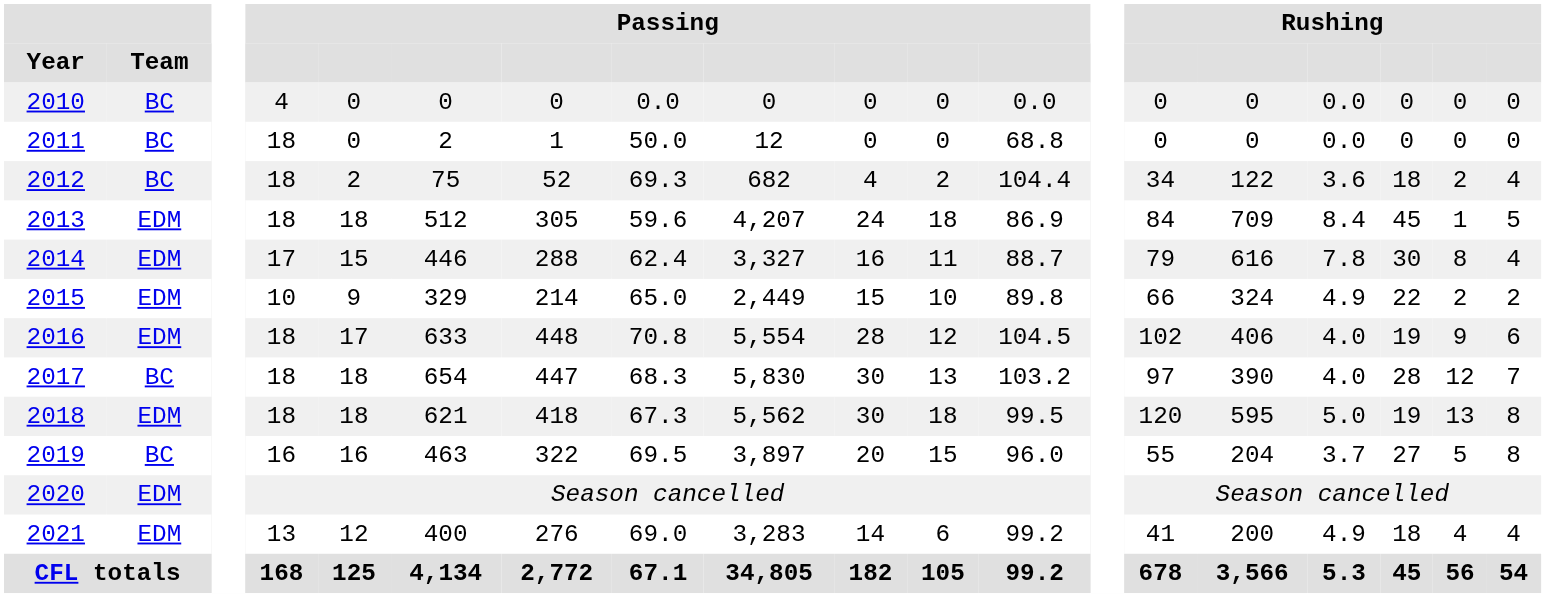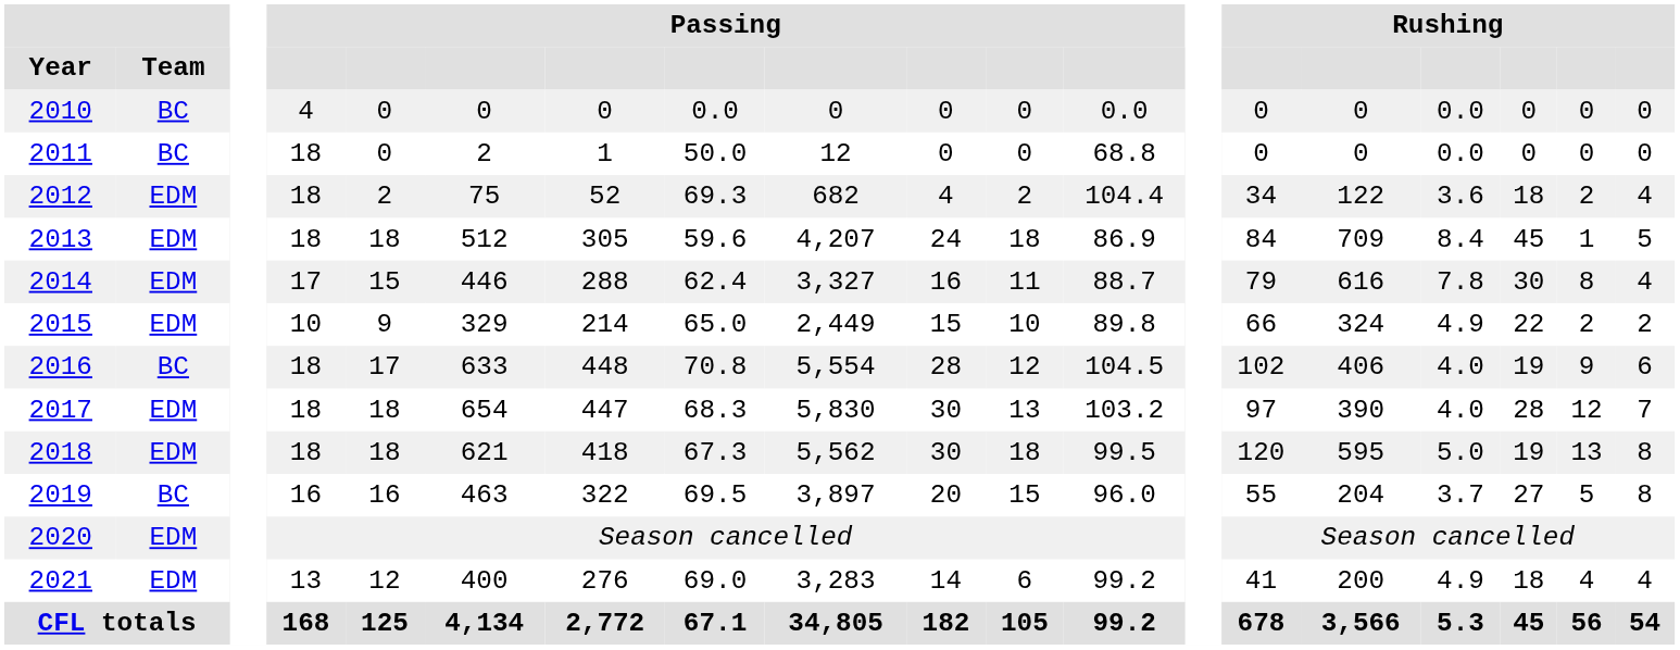 <table BORDER="0" CELLPADDING="3" CELLSPACING="0" width="65%" style="text-align:center">
 <tr bgcolor="#e0e0e0">
 <th colspan="2"></th>
 <th rowspan="99" bgcolor="#ffffff"> </th>
 <th colspan="9">Passing</th>
 <th rowspan="99" bgcolor="#ffffff"> </th>
 <th colspan="6">Rushing</th>
 </tr>
 <tr bgcolor="#e0e0e0">
 <th>Year</th>
 <th>Team</th>
 <th></th>
 <th></th>
 <th></th>
 <th></th>
 <th></th>
 <th></th>
 <th></th>
 <th></th>
 <th></th>
 <th></th>
 <th></th>
 <th></th>
 <th></th>
 <th></th>
 <th></th>
 </tr>
 <tr ALIGN="center" bgcolor="#f0f0f0">
 <td><a href='#'>2010</a></td>
 <td><a href='#'>BC</a></td>
 <td>4</td>
 <td>0</td>
 <td>0</td>
 <td>0</td>
 <td>0.0</td>
 <td>0</td>
 <td>0</td>
 <td>0</td>
 <td>0.0</td>
 <td>0</td>
 <td>0</td>
 <td>0.0</td>
 <td>0</td>
 <td>0</td>
 <td>0</td>
 </tr>
 <tr ALIGN="center">
 <td><a href='#'>2011</a></td>
 <td><a href='#'>BC</a></td>
 <td>18</td>
 <td>0</td>
 <td>2</td>
 <td>1</td>
 <td>50.0</td>
 <td>12</td>
 <td>0</td>
 <td>0</td>
 <td>68.8</td>
 <td>0</td>
 <td>0</td>
 <td>0.0</td>
 <td>0</td>
 <td>0</td>
 <td>0</td>
 </tr>
 <tr ALIGN="center" bgcolor="#f0f0f0">
 <td><a href='#'>2012</a></td>
-<td><a href='#'>BC</a></td>
+<td><a href='#'>EDM</a></td>
 <td>18</td>
 <td>2</td>
 <td>75</td>
 <td>52</td>
 <td>69.3</td>
 <td>682</td>
 <td>4</td>
 <td>2</td>
 <td>104.4</td>
 <td>34</td>
 <td>122</td>
 <td>3.6</td>
 <td>18</td>
 <td>2</td>
 <td>4</td>
 </tr>
 <tr ALIGN="center">
 <td><a href='#'>2013</a></td>
 <td><a href='#'>EDM</a></td>
 <td>18</td>
 <td>18</td>
 <td>512</td>
 <td>305</td>
 <td>59.6</td>
 <td>4,207</td>
 <td>24</td>
 <td>18</td>
 <td>86.9</td>
 <td>84</td>
 <td>709</td>
 <td>8.4</td>
 <td>45</td>
 <td>1</td>
 <td>5</td>
 </tr>
 <tr ALIGN="center" bgcolor="#f0f0f0">
 <td><a href='#'>2014</a></td>
 <td><a href='#'>EDM</a></td>
 <td>17</td>
 <td>15</td>
 <td>446</td>
 <td>288</td>
 <td>62.4</td>
 <td>3,327</td>
 <td>16</td>
 <td>11</td>
 <td>88.7</td>
 <td>79</td>
 <td>616</td>
 <td>7.8</td>
 <td>30</td>
 <td>8</td>
 <td>4</td>
 </tr>
 <tr ALIGN="center">
 <td><a href='#'>2015</a></td>
 <td><a href='#'>EDM</a></td>
 <td>10</td>
 <td>9</td>
 <td>329</td>
 <td>214</td>
 <td>65.0</td>
 <td>2,449</td>
 <td>15</td>
 <td>10</td>
 <td>89.8</td>
 <td>66</td>
 <td>324</td>
 <td>4.9</td>
 <td>22</td>
 <td>2</td>
 <td>2</td>
 </tr>
 <tr ALIGN="center" bgcolor="#f0f0f0">
 <td><a href='#'>2016</a></td>
-<td><a href='#'>EDM</a></td>
+<td><a href='#'>BC</a></td>
 <td>18</td>
 <td>17</td>
 <td>633</td>
 <td>448</td>
 <td>70.8</td>
 <td>5,554</td>
 <td>28</td>
 <td>12</td>
 <td>104.5</td>
 <td>102</td>
 <td>406</td>
 <td>4.0</td>
 <td>19</td>
 <td>9</td>
 <td>6</td>
 </tr>
 <tr ALIGN="center">
 <td><a href='#'>2017</a></td>
-<td><a href='#'>BC</a></td>
+<td><a href='#'>EDM</a></td>
 <td>18</td>
 <td>18</td>
 <td>654</td>
 <td>447</td>
 <td>68.3</td>
 <td>5,830</td>
 <td>30</td>
 <td>13</td>
 <td>103.2</td>
 <td>97</td>
 <td>390</td>
 <td>4.0</td>
 <td>28</td>
 <td>12</td>
 <td>7</td>
 </tr>
 <tr ALIGN="center" bgcolor="#f0f0f0">
 <td><a href='#'>2018</a></td>
 <td><a href='#'>EDM</a></td>
 <td>18</td>
 <td>18</td>
 <td>621</td>
 <td>418</td>
 <td>67.3</td>
 <td>5,562</td>
 <td>30</td>
 <td>18</td>
 <td>99.5</td>
 <td>120</td>
 <td>595</td>
 <td>5.0</td>
 <td>19</td>
 <td>13</td>
 <td>8</td>
 </tr>
 <tr ALIGN="center">
 <td><a href='#'>2019</a></td>
 <td><a href='#'>BC</a></td>
 <td>16</td>
 <td>16</td>
 <td>463</td>
 <td>322</td>
 <td>69.5</td>
 <td>3,897</td>
 <td>20</td>
 <td>15</td>
 <td>96.0</td>
 <td>55</td>
 <td>204</td>
 <td>3.7</td>
 <td>27</td>
 <td>5</td>
 <td>8</td>
 </tr>
 <tr ALIGN="center" bgcolor="#f0f0f0">
 <td><a href='#'>2020</a></td>
 <td><a href='#'>EDM</a></td>
 <td colspan="9"><em>Season cancelled</em></td>
 <td colspan="6"><em>Season cancelled</em></td>
 </tr>
 <tr ALIGN="center">
 <td><a href='#'>2021</a></td>
 <td><a href='#'>EDM</a></td>
 <td>13</td>
 <td>12</td>
 <td>400</td>
 <td>276</td>
 <td>69.0</td>
 <td>3,283</td>
 <td>14</td>
 <td>6</td>
 <td>99.2</td>
 <td>41</td>
 <td>200</td>
 <td>4.9</td>
 <td>18</td>
 <td>4</td>
 <td>4</td>
 </tr>
 <tr bgcolor="#e0e0e0">
 <th colspan="2"><a href='#'>CFL</a> totals</th>
 <th>168</th>
 <th>125</th>
 <th>4,134</th>
 <th>2,772</th>
 <th>67.1</th>
 <th>34,805</th>
 <th>182</th>
 <th>105</th>
 <th>99.2</th>
 <th>678</th>
 <th>3,566</th>
 <th>5.3</th>
 <th>45</th>
 <th>56</th>
 <th>54</th>
 </tr>
 </table>
